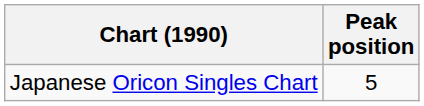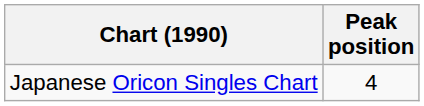 <table class="wikitable">
 <tr>
 <th>Chart (1990)</th>
 <th>Peak<br>position</th>
 </tr>
 <tr>
 <td>Japanese <a href='#'>Oricon Singles Chart</a></td>
-<td align="center">5</td>
+<td align="center">4</td>
 </tr>
 </table>
